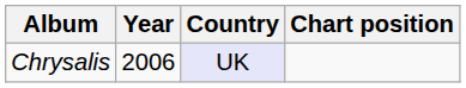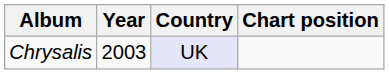 <table class="wikitable">
 <tr>
 <th align="left">Album</th>
 <th align="left">Year</th>
 <th align="left">Country</th>
 <th style="text-align:center;">Chart position</th>
 </tr>
 <tr>
 <td align="left"><em>Chrysalis</em></td>
-<td style="text-align:center;">2006</td>
+<td style="text-align:center;">2003</td>
 <td style="background: lavender; text-align:center;">UK</td>
 <td style="text-align:center;"></td>
 </tr>
 </table>
